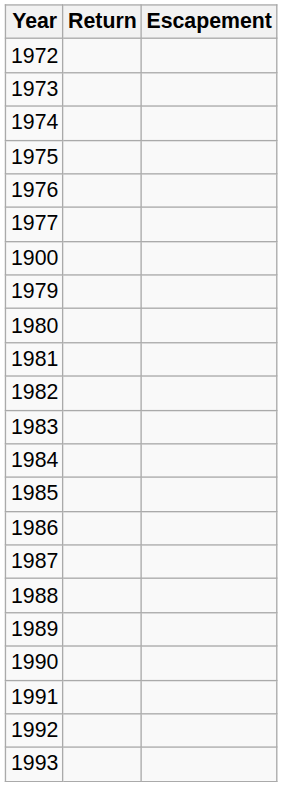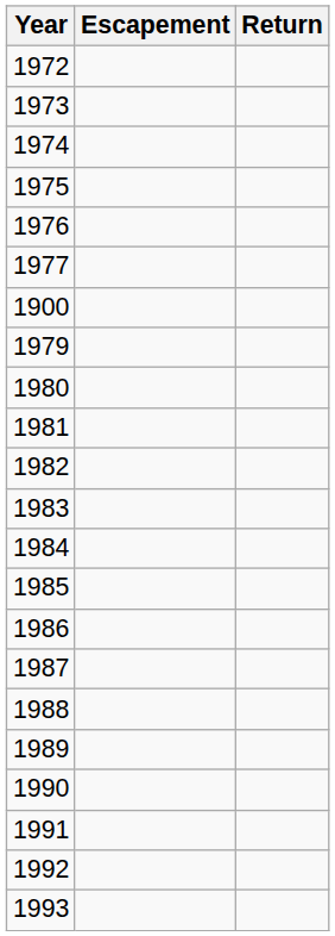 <table class="wikitable sortable" style="text-align: right; float: right;" border="1">
 <tr>
 <th>Year</th>
+<th>Escapement</th>
 <th>Return</th>
-<th>Escapement</th>
 </tr>
 <tr>
 <td>1972</td>
 <td></td>
 <td></td>
 </tr>
 <tr>
 <td>1973</td>
 <td></td>
 <td></td>
 </tr>
 <tr>
 <td>1974</td>
 <td></td>
 <td></td>
 </tr>
 <tr>
 <td>1975</td>
 <td></td>
 <td></td>
 </tr>
 <tr>
 <td>1976</td>
 <td></td>
 <td></td>
 </tr>
 <tr>
 <td>1977</td>
 <td></td>
 <td></td>
 </tr>
 <tr>
 <td>1900</td>
 <td></td>
 <td></td>
 </tr>
 <tr>
 <td>1979</td>
 <td></td>
 <td></td>
 </tr>
 <tr>
 <td>1980</td>
 <td></td>
 <td></td>
 </tr>
 <tr>
 <td>1981</td>
 <td></td>
 <td></td>
 </tr>
 <tr>
 <td>1982</td>
 <td></td>
 <td></td>
 </tr>
 <tr>
 <td>1983</td>
 <td></td>
 <td></td>
 </tr>
 <tr>
 <td>1984</td>
 <td></td>
 <td></td>
 </tr>
 <tr>
 <td>1985</td>
 <td></td>
 <td></td>
 </tr>
 <tr>
 <td>1986</td>
 <td></td>
 <td></td>
 </tr>
 <tr>
 <td>1987</td>
 <td></td>
 <td></td>
 </tr>
 <tr>
 <td>1988</td>
 <td></td>
 <td></td>
 </tr>
 <tr>
 <td>1989</td>
 <td></td>
 <td></td>
 </tr>
 <tr>
 <td>1990</td>
 <td></td>
 <td></td>
 </tr>
 <tr>
 <td>1991</td>
 <td></td>
 <td></td>
 </tr>
 <tr>
 <td>1992</td>
 <td></td>
 <td></td>
 </tr>
 <tr>
 <td>1993</td>
 <td></td>
 <td></td>
 </tr>
 </table>
